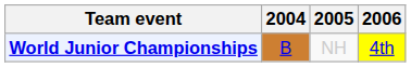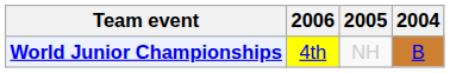 <table class="wikitable" style="font-size: 90%; text-align:center">
 <tr>
 <th>Team event</th>
+<th>2006</th>
+<th>2005</th>
 <th>2004</th>
-<th>2005</th>
-<th>2006</th>
 </tr>
 <tr>
 <td bgcolor="#ECF2FF"; align="left"><strong><a href='#'>World Junior Championships</a></strong></td>
+<td bgcolor=FFFF00><a href='#'>4th</a></td>
+<td style=color:#ccc>NH</td>
 <td bgcolor=CD7F32><a href='#'>B</a></td>
-<td style=color:#ccc>NH</td>
-<td bgcolor=FFFF00><a href='#'>4th</a></td>
 </tr>
 </table>
